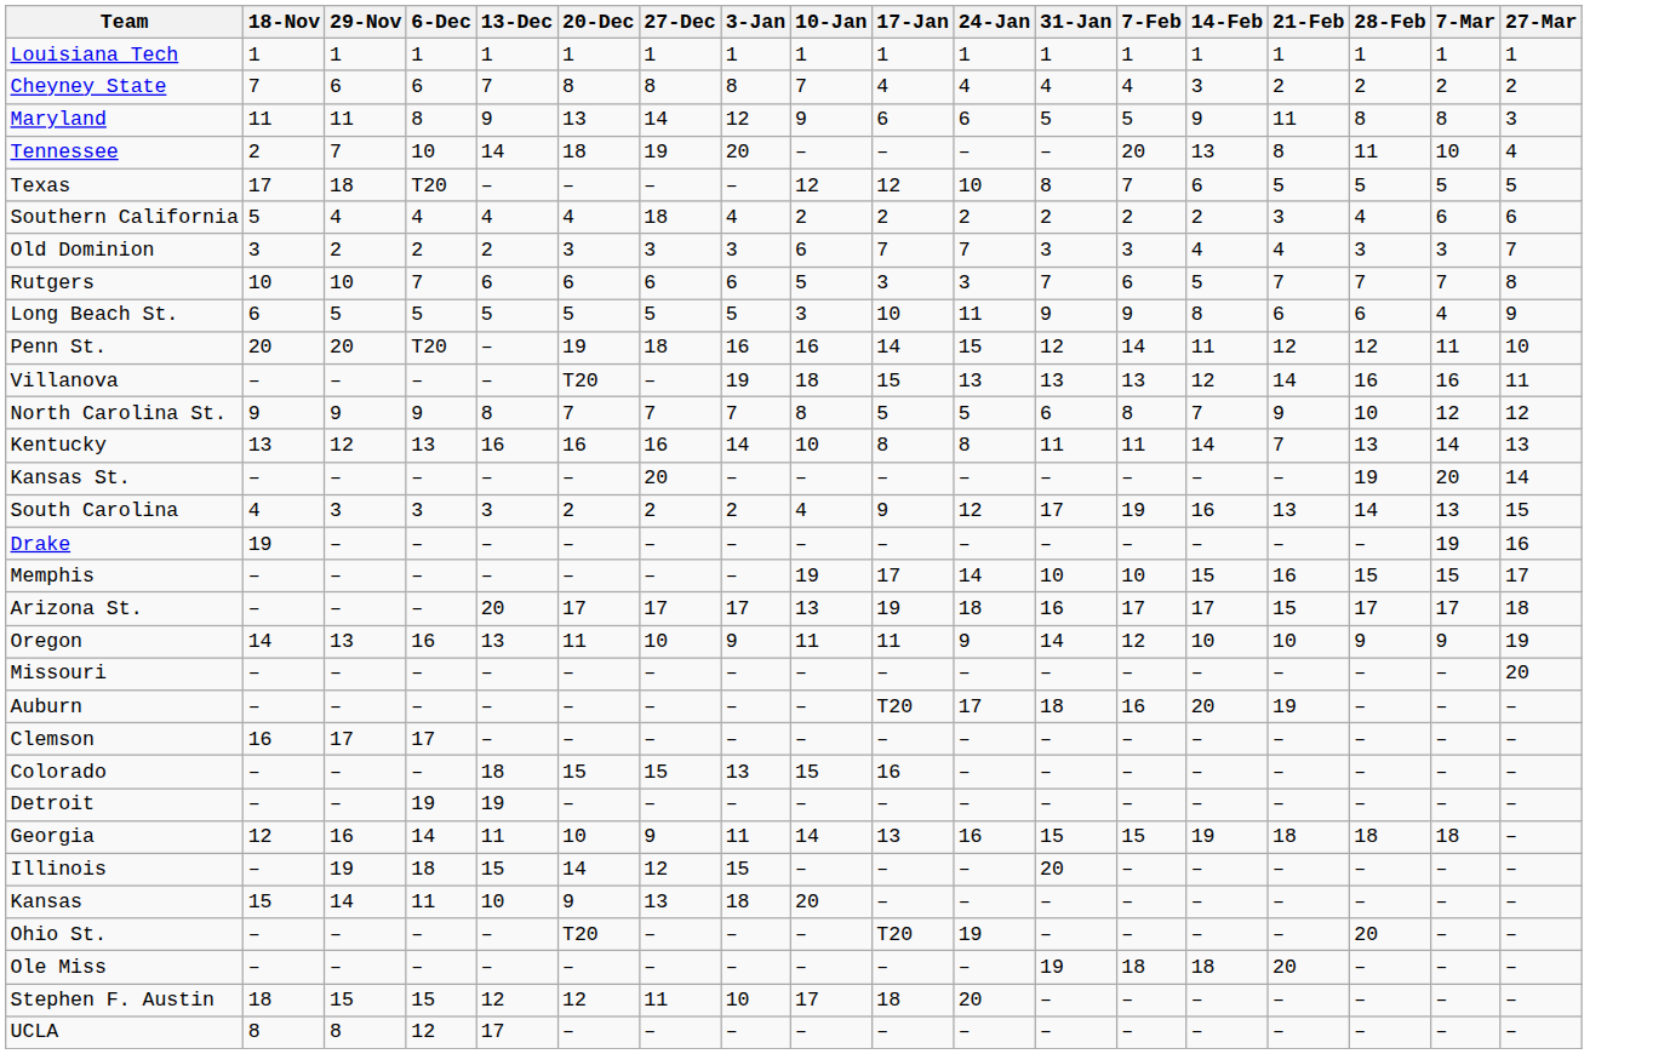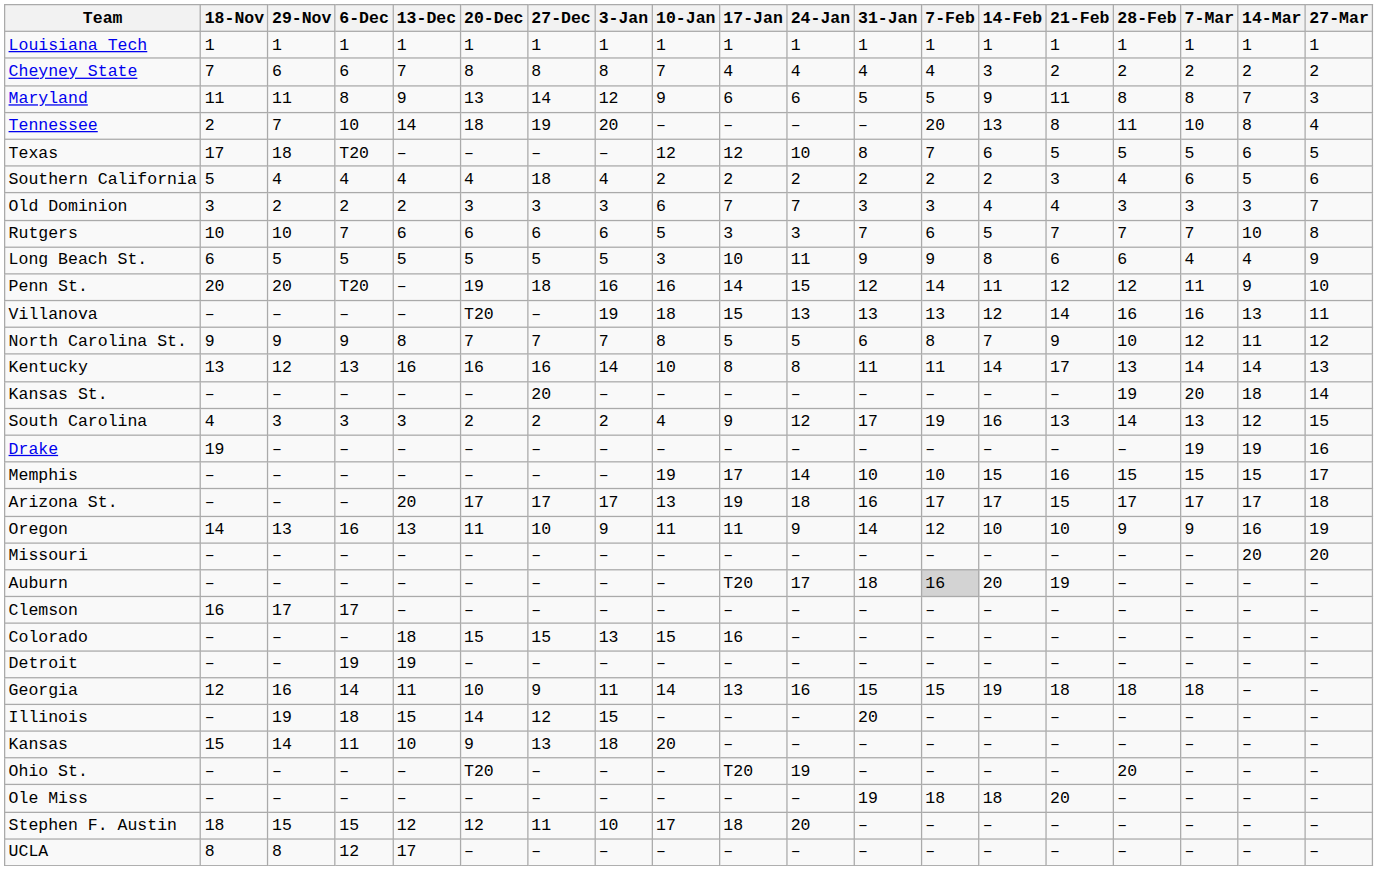 <table class="wikitable sortable">
 <tr>
 <th>Team</th>
 <th>18-Nov</th>
 <th>29-Nov</th>
 <th>6-Dec</th>
 <th>13-Dec</th>
 <th>20-Dec</th>
 <th>27-Dec</th>
 <th>3-Jan</th>
 <th>10-Jan</th>
 <th>17-Jan</th>
 <th>24-Jan</th>
 <th>31-Jan</th>
 <th>7-Feb</th>
 <th>14-Feb</th>
 <th>21-Feb</th>
 <th>28-Feb</th>
 <th>7-Mar</th>
+<th>14-Mar</th>
 <th>27-Mar</th>
 </tr>
 <tr>
 <td><a href='#'>Louisiana Tech</a></td>
+<td>1</td>
 <td>1</td>
 <td>1</td>
 <td>1</td>
 <td>1</td>
 <td>1</td>
 <td>1</td>
 <td>1</td>
 <td>1</td>
 <td>1</td>
 <td>1</td>
 <td>1</td>
 <td>1</td>
 <td>1</td>
 <td>1</td>
 <td>1</td>
 <td>1</td>
 <td>1</td>
 </tr>
 <tr>
 <td><a href='#'>Cheyney State</a></td>
 <td>7</td>
 <td>6</td>
 <td>6</td>
 <td>7</td>
 <td>8</td>
 <td>8</td>
 <td>8</td>
 <td>7</td>
 <td>4</td>
 <td>4</td>
 <td>4</td>
 <td>4</td>
 <td>3</td>
 <td>2</td>
 <td>2</td>
 <td>2</td>
 <td>2</td>
+<td>2</td>
 </tr>
 <tr>
 <td><a href='#'>Maryland</a></td>
 <td>11</td>
 <td>11</td>
 <td>8</td>
 <td>9</td>
 <td>13</td>
 <td>14</td>
 <td>12</td>
 <td>9</td>
 <td>6</td>
 <td>6</td>
 <td>5</td>
 <td>5</td>
 <td>9</td>
 <td>11</td>
 <td>8</td>
 <td>8</td>
+<td>7</td>
 <td>3</td>
 </tr>
 <tr>
 <td><a href='#'>Tennessee</a></td>
 <td>2</td>
 <td>7</td>
 <td>10</td>
 <td>14</td>
 <td>18</td>
 <td>19</td>
 <td>20</td>
 <td data-sort-value=99>–</td>
 <td data-sort-value=99>–</td>
 <td data-sort-value=99>–</td>
 <td data-sort-value=99>–</td>
 <td>20</td>
 <td>13</td>
 <td>8</td>
 <td>11</td>
 <td>10</td>
+<td>8</td>
 <td>4</td>
 </tr>
 <tr>
 <td>Texas</td>
 <td>17</td>
 <td>18</td>
 <td data-sort-value=20>T20</td>
 <td data-sort-value=99>–</td>
 <td data-sort-value=99>–</td>
 <td data-sort-value=99>–</td>
 <td data-sort-value=99>–</td>
 <td>12</td>
 <td>12</td>
 <td>10</td>
 <td>8</td>
 <td>7</td>
 <td>6</td>
 <td>5</td>
 <td>5</td>
 <td>5</td>
+<td>6</td>
 <td>5</td>
 </tr>
 <tr>
 <td>Southern California</td>
 <td>5</td>
 <td>4</td>
 <td>4</td>
 <td>4</td>
 <td>4</td>
 <td>18</td>
 <td>4</td>
 <td>2</td>
 <td>2</td>
 <td>2</td>
 <td>2</td>
 <td>2</td>
 <td>2</td>
 <td>3</td>
 <td>4</td>
 <td>6</td>
+<td>5</td>
 <td>6</td>
 </tr>
 <tr>
 <td>Old Dominion</td>
 <td>3</td>
 <td>2</td>
 <td>2</td>
 <td>2</td>
 <td>3</td>
 <td>3</td>
 <td>3</td>
 <td>6</td>
 <td>7</td>
 <td>7</td>
 <td>3</td>
 <td>3</td>
 <td>4</td>
 <td>4</td>
+<td>3</td>
 <td>3</td>
 <td>3</td>
 <td>7</td>
 </tr>
 <tr>
 <td>Rutgers</td>
 <td>10</td>
 <td>10</td>
 <td>7</td>
 <td>6</td>
 <td>6</td>
 <td>6</td>
 <td>6</td>
 <td>5</td>
 <td>3</td>
 <td>3</td>
 <td>7</td>
 <td>6</td>
 <td>5</td>
 <td>7</td>
 <td>7</td>
 <td>7</td>
+<td>10</td>
 <td>8</td>
 </tr>
 <tr>
 <td>Long Beach St.</td>
 <td>6</td>
 <td>5</td>
 <td>5</td>
 <td>5</td>
 <td>5</td>
 <td>5</td>
 <td>5</td>
 <td>3</td>
 <td>10</td>
 <td>11</td>
 <td>9</td>
 <td>9</td>
 <td>8</td>
 <td>6</td>
 <td>6</td>
+<td>4</td>
 <td>4</td>
 <td>9</td>
 </tr>
 <tr>
 <td>Penn St.</td>
 <td>20</td>
 <td>20</td>
 <td data-sort-value=20>T20</td>
 <td data-sort-value=99>–</td>
 <td>19</td>
 <td>18</td>
 <td>16</td>
 <td>16</td>
 <td>14</td>
 <td>15</td>
 <td>12</td>
 <td>14</td>
 <td>11</td>
 <td>12</td>
 <td>12</td>
 <td>11</td>
+<td>9</td>
 <td>10</td>
 </tr>
 <tr>
 <td>Villanova</td>
 <td data-sort-value=99>–</td>
 <td data-sort-value=99>–</td>
 <td data-sort-value=99>–</td>
 <td data-sort-value=99>–</td>
 <td data-sort-value=20>T20</td>
 <td data-sort-value=99>–</td>
 <td>19</td>
 <td>18</td>
 <td>15</td>
 <td>13</td>
 <td>13</td>
 <td>13</td>
 <td>12</td>
 <td>14</td>
 <td>16</td>
 <td>16</td>
+<td>13</td>
 <td>11</td>
 </tr>
 <tr>
 <td>North Carolina St.</td>
 <td>9</td>
 <td>9</td>
 <td>9</td>
 <td>8</td>
 <td>7</td>
 <td>7</td>
 <td>7</td>
 <td>8</td>
 <td>5</td>
 <td>5</td>
 <td>6</td>
 <td>8</td>
 <td>7</td>
 <td>9</td>
 <td>10</td>
 <td>12</td>
+<td>11</td>
 <td>12</td>
 </tr>
 <tr>
 <td>Kentucky</td>
 <td>13</td>
 <td>12</td>
 <td>13</td>
 <td>16</td>
 <td>16</td>
 <td>16</td>
 <td>14</td>
 <td>10</td>
 <td>8</td>
 <td>8</td>
 <td>11</td>
 <td>11</td>
 <td>14</td>
-<td>7</td>
+<td>17</td>
 <td>13</td>
+<td>14</td>
 <td>14</td>
 <td>13</td>
 </tr>
 <tr>
 <td>Kansas St.</td>
 <td data-sort-value=99>–</td>
 <td data-sort-value=99>–</td>
 <td data-sort-value=99>–</td>
 <td data-sort-value=99>–</td>
 <td data-sort-value=99>–</td>
 <td>20</td>
 <td data-sort-value=99>–</td>
 <td data-sort-value=99>–</td>
 <td data-sort-value=99>–</td>
 <td data-sort-value=99>–</td>
 <td data-sort-value=99>–</td>
 <td data-sort-value=99>–</td>
 <td data-sort-value=99>–</td>
 <td data-sort-value=99>–</td>
 <td>19</td>
 <td>20</td>
+<td>18</td>
 <td>14</td>
 </tr>
 <tr>
 <td>South Carolina</td>
 <td>4</td>
 <td>3</td>
 <td>3</td>
 <td>3</td>
 <td>2</td>
 <td>2</td>
 <td>2</td>
 <td>4</td>
 <td>9</td>
 <td>12</td>
 <td>17</td>
 <td>19</td>
 <td>16</td>
 <td>13</td>
 <td>14</td>
 <td>13</td>
+<td>12</td>
 <td>15</td>
 </tr>
 <tr>
 <td><a href='#'>Drake</a></td>
 <td>19</td>
 <td data-sort-value=99>–</td>
 <td data-sort-value=99>–</td>
 <td data-sort-value=99>–</td>
 <td data-sort-value=99>–</td>
 <td data-sort-value=99>–</td>
 <td data-sort-value=99>–</td>
 <td data-sort-value=99>–</td>
 <td data-sort-value=99>–</td>
 <td data-sort-value=99>–</td>
 <td data-sort-value=99>–</td>
 <td data-sort-value=99>–</td>
 <td data-sort-value=99>–</td>
 <td data-sort-value=99>–</td>
 <td data-sort-value=99>–</td>
 <td>19</td>
+<td>19</td>
 <td>16</td>
 </tr>
 <tr>
 <td>Memphis</td>
 <td data-sort-value=99>–</td>
 <td data-sort-value=99>–</td>
 <td data-sort-value=99>–</td>
 <td data-sort-value=99>–</td>
 <td data-sort-value=99>–</td>
 <td data-sort-value=99>–</td>
 <td data-sort-value=99>–</td>
 <td>19</td>
 <td>17</td>
 <td>14</td>
 <td>10</td>
 <td>10</td>
 <td>15</td>
 <td>16</td>
+<td>15</td>
 <td>15</td>
 <td>15</td>
 <td>17</td>
 </tr>
 <tr>
 <td>Arizona St.</td>
 <td data-sort-value=99>–</td>
 <td data-sort-value=99>–</td>
 <td data-sort-value=99>–</td>
 <td>20</td>
 <td>17</td>
 <td>17</td>
 <td>17</td>
 <td>13</td>
 <td>19</td>
 <td>18</td>
 <td>16</td>
 <td>17</td>
 <td>17</td>
 <td>15</td>
 <td>17</td>
 <td>17</td>
+<td>17</td>
 <td>18</td>
 </tr>
 <tr>
 <td>Oregon</td>
 <td>14</td>
 <td>13</td>
 <td>16</td>
 <td>13</td>
 <td>11</td>
 <td>10</td>
 <td>9</td>
 <td>11</td>
 <td>11</td>
 <td>9</td>
 <td>14</td>
 <td>12</td>
 <td>10</td>
 <td>10</td>
 <td>9</td>
 <td>9</td>
+<td>16</td>
 <td>19</td>
 </tr>
 <tr>
 <td>Missouri</td>
 <td data-sort-value=99>–</td>
 <td data-sort-value=99>–</td>
 <td data-sort-value=99>–</td>
 <td data-sort-value=99>–</td>
 <td data-sort-value=99>–</td>
 <td data-sort-value=99>–</td>
 <td data-sort-value=99>–</td>
 <td data-sort-value=99>–</td>
 <td data-sort-value=99>–</td>
 <td data-sort-value=99>–</td>
 <td data-sort-value=99>–</td>
 <td data-sort-value=99>–</td>
 <td data-sort-value=99>–</td>
 <td data-sort-value=99>–</td>
 <td data-sort-value=99>–</td>
 <td data-sort-value=99>–</td>
 <td>20</td>
+<td>20</td>
 </tr>
 <tr>
 <td>Auburn</td>
 <td data-sort-value=99>–</td>
 <td data-sort-value=99>–</td>
 <td data-sort-value=99>–</td>
 <td data-sort-value=99>–</td>
 <td data-sort-value=99>–</td>
 <td data-sort-value=99>–</td>
 <td data-sort-value=99>–</td>
 <td data-sort-value=99>–</td>
 <td data-sort-value=20>T20</td>
 <td>17</td>
 <td>18</td>
-<td>16</td>
+<td style="background: lightgrey;">16</td>
 <td>20</td>
 <td>19</td>
+<td data-sort-value=99>–</td>
 <td data-sort-value=99>–</td>
 <td data-sort-value=99>–</td>
 <td data-sort-value=99>–</td>
 </tr>
 <tr>
 <td>Clemson</td>
 <td>16</td>
 <td>17</td>
 <td>17</td>
+<td data-sort-value=99>–</td>
 <td data-sort-value=99>–</td>
 <td data-sort-value=99>–</td>
 <td data-sort-value=99>–</td>
 <td data-sort-value=99>–</td>
 <td data-sort-value=99>–</td>
 <td data-sort-value=99>–</td>
 <td data-sort-value=99>–</td>
 <td data-sort-value=99>–</td>
 <td data-sort-value=99>–</td>
 <td data-sort-value=99>–</td>
 <td data-sort-value=99>–</td>
 <td data-sort-value=99>–</td>
 <td data-sort-value=99>–</td>
 <td data-sort-value=99>–</td>
 </tr>
 <tr>
 <td>Colorado</td>
 <td data-sort-value=99>–</td>
 <td data-sort-value=99>–</td>
 <td data-sort-value=99>–</td>
 <td>18</td>
 <td>15</td>
 <td>15</td>
 <td>13</td>
 <td>15</td>
 <td>16</td>
 <td data-sort-value=99>–</td>
 <td data-sort-value=99>–</td>
 <td data-sort-value=99>–</td>
 <td data-sort-value=99>–</td>
 <td data-sort-value=99>–</td>
 <td data-sort-value=99>–</td>
 <td data-sort-value=99>–</td>
 <td data-sort-value=99>–</td>
+<td data-sort-value=99>–</td>
 </tr>
 <tr>
 <td>Detroit</td>
 <td data-sort-value=99>–</td>
 <td data-sort-value=99>–</td>
 <td>19</td>
 <td>19</td>
+<td data-sort-value=99>–</td>
 <td data-sort-value=99>–</td>
 <td data-sort-value=99>–</td>
 <td data-sort-value=99>–</td>
 <td data-sort-value=99>–</td>
 <td data-sort-value=99>–</td>
 <td data-sort-value=99>–</td>
 <td data-sort-value=99>–</td>
 <td data-sort-value=99>–</td>
 <td data-sort-value=99>–</td>
 <td data-sort-value=99>–</td>
 <td data-sort-value=99>–</td>
 <td data-sort-value=99>–</td>
 <td data-sort-value=99>–</td>
 </tr>
 <tr>
 <td>Georgia</td>
 <td>12</td>
 <td>16</td>
 <td>14</td>
 <td>11</td>
 <td>10</td>
 <td>9</td>
 <td>11</td>
 <td>14</td>
 <td>13</td>
 <td>16</td>
 <td>15</td>
 <td>15</td>
 <td>19</td>
 <td>18</td>
 <td>18</td>
 <td>18</td>
 <td data-sort-value=99>–</td>
+<td data-sort-value=99>–</td>
 </tr>
 <tr>
 <td>Illinois</td>
 <td data-sort-value=99>–</td>
 <td>19</td>
 <td>18</td>
 <td>15</td>
 <td>14</td>
 <td>12</td>
 <td>15</td>
 <td data-sort-value=99>–</td>
 <td data-sort-value=99>–</td>
 <td data-sort-value=99>–</td>
 <td>20</td>
 <td data-sort-value=99>–</td>
 <td data-sort-value=99>–</td>
 <td data-sort-value=99>–</td>
 <td data-sort-value=99>–</td>
 <td data-sort-value=99>–</td>
 <td data-sort-value=99>–</td>
+<td data-sort-value=99>–</td>
 </tr>
 <tr>
 <td>Kansas</td>
 <td>15</td>
 <td>14</td>
 <td>11</td>
 <td>10</td>
 <td>9</td>
 <td>13</td>
 <td>18</td>
 <td>20</td>
+<td data-sort-value=99>–</td>
 <td data-sort-value=99>–</td>
 <td data-sort-value=99>–</td>
 <td data-sort-value=99>–</td>
 <td data-sort-value=99>–</td>
 <td data-sort-value=99>–</td>
 <td data-sort-value=99>–</td>
 <td data-sort-value=99>–</td>
 <td data-sort-value=99>–</td>
 <td data-sort-value=99>–</td>
 </tr>
 <tr>
 <td>Ohio St.</td>
 <td data-sort-value=99>–</td>
 <td data-sort-value=99>–</td>
 <td data-sort-value=99>–</td>
 <td data-sort-value=99>–</td>
 <td data-sort-value=20>T20</td>
 <td data-sort-value=99>–</td>
 <td data-sort-value=99>–</td>
 <td data-sort-value=99>–</td>
 <td data-sort-value=20>T20</td>
 <td>19</td>
 <td data-sort-value=99>–</td>
 <td data-sort-value=99>–</td>
 <td data-sort-value=99>–</td>
 <td data-sort-value=99>–</td>
 <td>20</td>
 <td data-sort-value=99>–</td>
 <td data-sort-value=99>–</td>
+<td data-sort-value=99>–</td>
 </tr>
 <tr>
 <td>Ole Miss</td>
 <td data-sort-value=99>–</td>
 <td data-sort-value=99>–</td>
 <td data-sort-value=99>–</td>
 <td data-sort-value=99>–</td>
 <td data-sort-value=99>–</td>
 <td data-sort-value=99>–</td>
 <td data-sort-value=99>–</td>
 <td data-sort-value=99>–</td>
 <td data-sort-value=99>–</td>
 <td data-sort-value=99>–</td>
 <td>19</td>
 <td>18</td>
 <td>18</td>
 <td>20</td>
 <td data-sort-value=99>–</td>
 <td data-sort-value=99>–</td>
 <td data-sort-value=99>–</td>
+<td data-sort-value=99>–</td>
 </tr>
 <tr>
 <td>Stephen F. Austin</td>
 <td>18</td>
 <td>15</td>
 <td>15</td>
 <td>12</td>
 <td>12</td>
 <td>11</td>
 <td>10</td>
 <td>17</td>
 <td>18</td>
 <td>20</td>
+<td data-sort-value=99>–</td>
 <td data-sort-value=99>–</td>
 <td data-sort-value=99>–</td>
 <td data-sort-value=99>–</td>
 <td data-sort-value=99>–</td>
 <td data-sort-value=99>–</td>
 <td data-sort-value=99>–</td>
 <td data-sort-value=99>–</td>
 </tr>
 <tr>
 <td>UCLA</td>
 <td>8</td>
 <td>8</td>
 <td>12</td>
 <td>17</td>
 <td data-sort-value=99>–</td>
 <td data-sort-value=99>–</td>
 <td data-sort-value=99>–</td>
 <td data-sort-value=99>–</td>
 <td data-sort-value=99>–</td>
 <td data-sort-value=99>–</td>
 <td data-sort-value=99>–</td>
 <td data-sort-value=99>–</td>
 <td data-sort-value=99>–</td>
 <td data-sort-value=99>–</td>
 <td data-sort-value=99>–</td>
 <td data-sort-value=99>–</td>
 <td data-sort-value=99>–</td>
+<td data-sort-value=99>–</td>
 </tr>
 </table>
